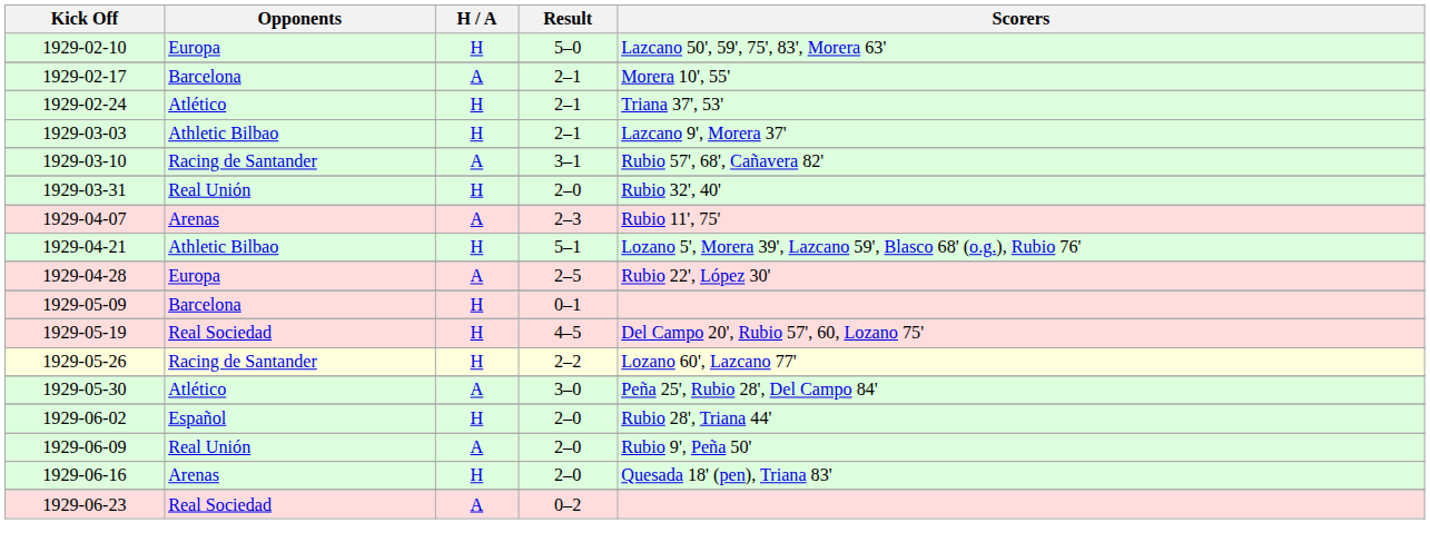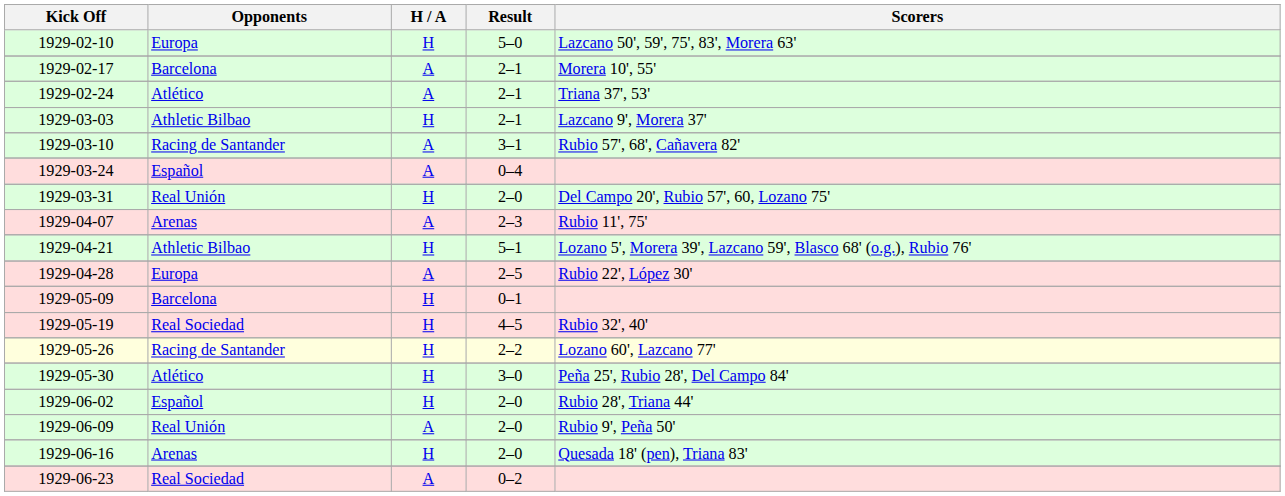 <table class="wikitable" style="width:100%;">
 <tr style="background:#f0f6ff;">
 <th>Kick Off</th>
 <th>Opponents</th>
 <th>H / A</th>
 <th>Result</th>
 <th>Scorers</th>
 </tr>
 <tr bgcolor="#ddffdd">
 <td align=center>1929-02-10</td>
 <td><a href='#'>Europa</a></td>
 <td align=center><a href='#'>H</a></td>
 <td align=center>5–0</td>
 <td align=left><a href='#'>Lazcano</a> 50', 59', 75', 83', <a href='#'>Morera</a> 63'</td>
 </tr>
 <tr>
 </tr>
 <tr bgcolor="#ddffdd">
 <td align=center>1929-02-17</td>
 <td><a href='#'>Barcelona</a></td>
 <td align=center><a href='#'>A</a></td>
 <td align=center>2–1</td>
 <td align=left><a href='#'>Morera</a> 10', 55'</td>
 </tr>
 <tr>
 </tr>
 <tr bgcolor="#ddffdd">
 <td align=center>1929-02-24</td>
 <td><a href='#'>Atlético</a></td>
-<td align=center><a href='#'>H</a></td>
+<td align=center><a href='#'>A</a></td>
 <td align=center>2–1</td>
 <td align=left><a href='#'>Triana</a> 37', 53'</td>
 </tr>
 <tr>
 </tr>
 <tr bgcolor="#ddffdd">
 <td align=center>1929-03-03</td>
 <td><a href='#'>Athletic Bilbao</a></td>
 <td align=center><a href='#'>H</a></td>
 <td align=center>2–1</td>
 <td align=left><a href='#'>Lazcano</a> 9', <a href='#'>Morera</a> 37'</td>
 </tr>
 <tr>
 </tr>
 <tr bgcolor="#ddffdd">
 <td align=center>1929-03-10</td>
 <td><a href='#'>Racing de Santander</a></td>
 <td align=center><a href='#'>A</a></td>
 <td align=center>3–1</td>
 <td align=left><a href='#'>Rubio</a> 57', 68', <a href='#'>Cañavera</a> 82'</td>
 </tr>
 <tr>
 </tr>
+<tr bgcolor="#ffdddd">
+<td align=center>1929-03-24</td>
+<td><a href='#'>Español</a></td>
+<td align=center><a href='#'>A</a></td>
+<td align=center>0–4</td>
+<td align=left></td>
+</tr>
 <tr>
 </tr>
 <tr bgcolor="#ddffdd">
 <td align=center>1929-03-31</td>
 <td><a href='#'>Real Unión</a></td>
 <td align=center><a href='#'>H</a></td>
 <td align=center>2–0</td>
-<td align=left><a href='#'>Rubio</a> 32', 40'</td>
+<td align=left><a href='#'>Del Campo</a> 20', <a href='#'>Rubio</a> 57', 60, <a href='#'>Lozano</a> 75'</td>
 </tr>
 <tr>
 </tr>
 <tr bgcolor="#ffdddd">
 <td align=center>1929-04-07</td>
 <td><a href='#'>Arenas</a></td>
 <td align=center><a href='#'>A</a></td>
 <td align=center>2–3</td>
 <td align=left><a href='#'>Rubio</a> 11', 75'</td>
 </tr>
 <tr>
 </tr>
 <tr bgcolor="#ddffdd">
 <td align=center>1929-04-21</td>
 <td><a href='#'>Athletic Bilbao</a></td>
 <td align=center><a href='#'>H</a></td>
 <td align=center>5–1</td>
 <td align=left><a href='#'>Lozano</a> 5', <a href='#'>Morera</a> 39', <a href='#'>Lazcano</a> 59', <a href='#'>Blasco</a> 68' (<a href='#'>o.g.</a>), <a href='#'>Rubio</a> 76'</td>
 </tr>
 <tr>
 </tr>
 <tr bgcolor="#ffdddd">
 <td align=center>1929-04-28</td>
 <td><a href='#'>Europa</a></td>
 <td align=center><a href='#'>A</a></td>
 <td align=center>2–5</td>
 <td align=left><a href='#'>Rubio</a> 22', <a href='#'>López</a> 30'</td>
 </tr>
 <tr>
 </tr>
 <tr bgcolor="#ffdddd">
 <td align=center>1929-05-09</td>
 <td><a href='#'>Barcelona</a></td>
 <td align=center><a href='#'>H</a></td>
 <td align=center>0–1</td>
 <td align=left></td>
 </tr>
 <tr>
 </tr>
 <tr bgcolor="#ffdddd">
 <td align=center>1929-05-19</td>
 <td><a href='#'>Real Sociedad</a></td>
 <td align=center><a href='#'>H</a></td>
 <td align=center>4–5</td>
-<td align=left><a href='#'>Del Campo</a> 20', <a href='#'>Rubio</a> 57', 60, <a href='#'>Lozano</a> 75'</td>
+<td align=left><a href='#'>Rubio</a> 32', 40'</td>
 </tr>
 <tr>
 </tr>
 <tr bgcolor="#ffffdd">
 <td align=center>1929-05-26</td>
 <td><a href='#'>Racing de Santander</a></td>
 <td align=center><a href='#'>H</a></td>
 <td align=center>2–2</td>
 <td align=left><a href='#'>Lozano</a> 60', <a href='#'>Lazcano</a> 77'</td>
 </tr>
 <tr>
 </tr>
 <tr bgcolor="#ddffdd">
 <td align=center>1929-05-30</td>
 <td><a href='#'>Atlético</a></td>
-<td align=center><a href='#'>A</a></td>
+<td align=center><a href='#'>H</a></td>
 <td align=center>3–0</td>
 <td align=left><a href='#'>Peña</a> 25', <a href='#'>Rubio</a> 28', <a href='#'>Del Campo</a> 84'</td>
 </tr>
 <tr>
 </tr>
 <tr bgcolor="#ddffdd">
 <td align=center>1929-06-02</td>
 <td><a href='#'>Español</a></td>
 <td align=center><a href='#'>H</a></td>
 <td align=center>2–0</td>
 <td align=left><a href='#'>Rubio</a> 28', <a href='#'>Triana</a> 44'</td>
 </tr>
 <tr>
 </tr>
 <tr bgcolor="#ddffdd">
 <td align=center>1929-06-09</td>
 <td><a href='#'>Real Unión</a></td>
 <td align=center><a href='#'>A</a></td>
 <td align=center>2–0</td>
 <td align=left><a href='#'>Rubio</a> 9', <a href='#'>Peña</a> 50'</td>
 </tr>
 <tr>
 </tr>
 <tr bgcolor="#ddffdd">
 <td align=center>1929-06-16</td>
 <td><a href='#'>Arenas</a></td>
 <td align=center><a href='#'>H</a></td>
 <td align=center>2–0</td>
 <td align=left><a href='#'>Quesada</a> 18' (<a href='#'>pen</a>), <a href='#'>Triana</a> 83'</td>
 </tr>
 <tr>
 </tr>
 <tr bgcolor="#ffdddd">
 <td align=center>1929-06-23</td>
 <td><a href='#'>Real Sociedad</a></td>
 <td align=center><a href='#'>A</a></td>
 <td align=center>0–2</td>
 <td align=left></td>
 </tr>
 </table>
